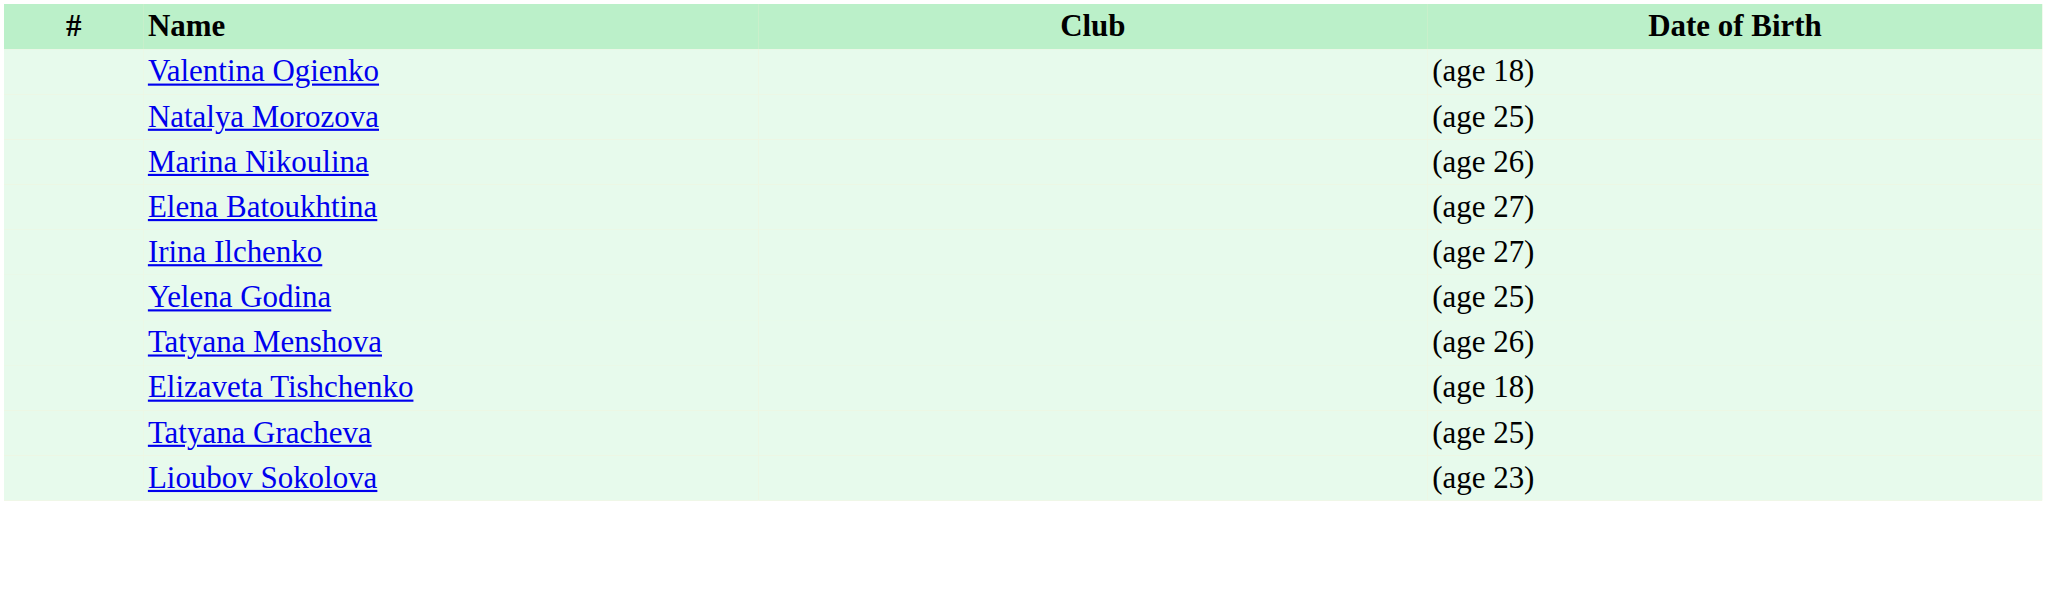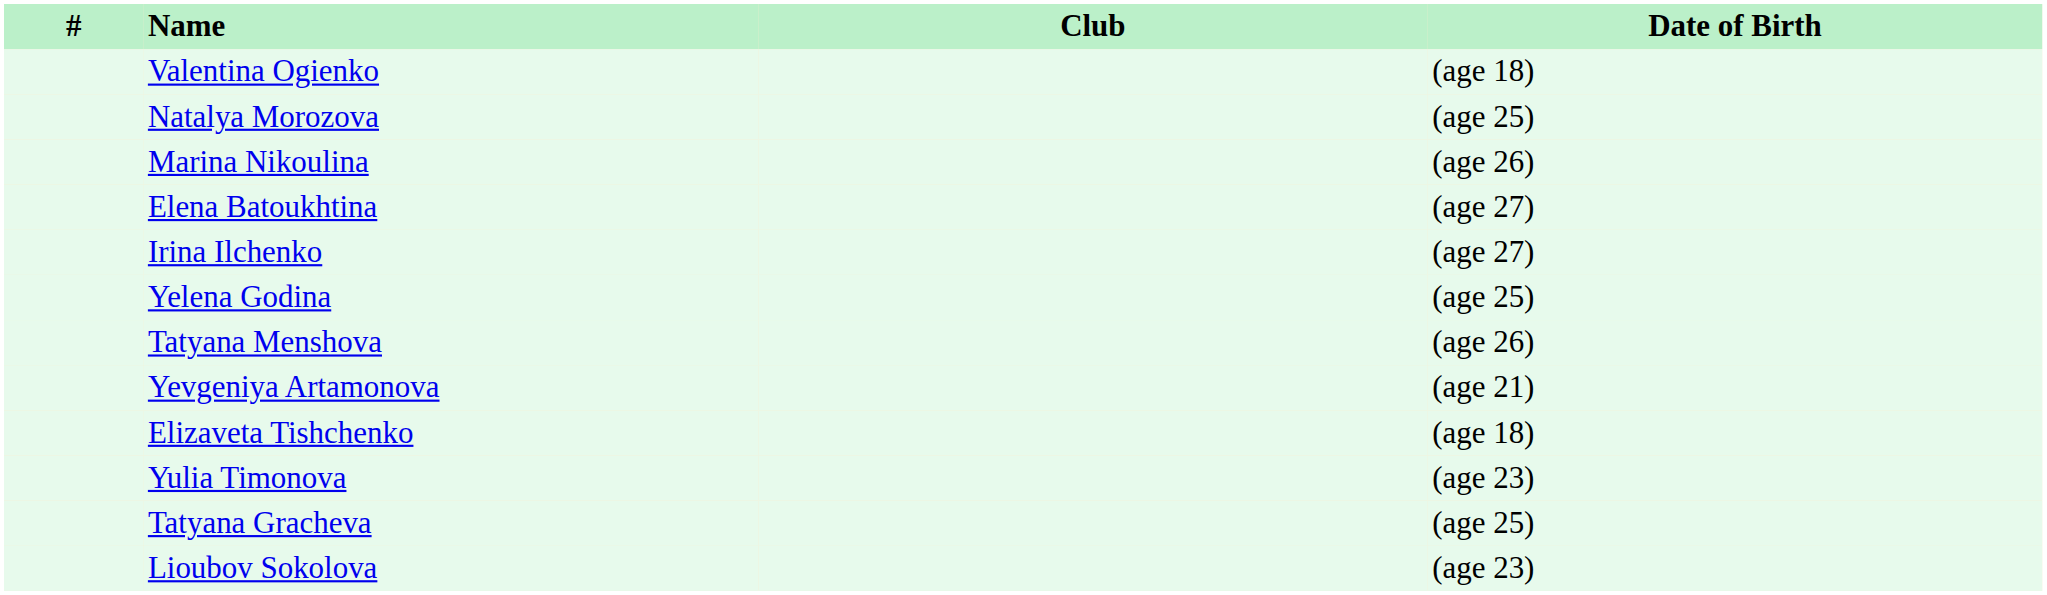 <table border=0 cellpadding=2 cellspacing=0  |- bgcolor=#FFECCE style="text-align:center; font-size:90%;" width=75%>
 <tr bgcolor=#BBF0C9>
 <th width=5%>#</th>
 <th width=22% align=left>Name</th>
 <th width=24%>Club</th>
 <th width=22%>Date of Birth</th>
 </tr>
 <tr bgcolor=#E7FAEC>
 <td></td>
 <td align=left><a href='#'>Valentina Ogienko</a></td>
 <td align=left></td>
 <td align=left> (age 18)</td>
 </tr>
 <tr bgcolor=#E7FAEC>
 <td></td>
 <td align=left><a href='#'>Natalya Morozova</a></td>
 <td align=left></td>
 <td align=left> (age 25)</td>
 </tr>
 <tr bgcolor=#E7FAEC>
 <td></td>
 <td align=left><a href='#'>Marina Nikoulina</a></td>
 <td align=left></td>
 <td align=left> (age 26)</td>
 </tr>
 <tr bgcolor=#E7FAEC>
 <td></td>
 <td align=left><a href='#'>Elena Batoukhtina</a></td>
 <td align=left></td>
 <td align=left> (age 27)</td>
 </tr>
 <tr bgcolor=#E7FAEC>
 <td></td>
 <td align=left><a href='#'>Irina Ilchenko</a></td>
 <td align=left></td>
 <td align=left> (age 27)</td>
 </tr>
 <tr bgcolor=#E7FAEC>
 <td></td>
 <td align=left><a href='#'>Yelena Godina</a></td>
 <td align=left></td>
 <td align=left> (age 25)</td>
 </tr>
 <tr bgcolor=#E7FAEC>
 <td></td>
 <td align=left><a href='#'>Tatyana Menshova</a></td>
 <td align=left></td>
 <td align=left> (age 26)</td>
 </tr>
 <tr bgcolor=#E7FAEC>
 <td></td>
+<td align=left><a href='#'>Yevgeniya Artamonova</a></td>
+<td align=left></td>
+<td align=left> (age 21)</td>
+</tr>
+<tr bgcolor=#E7FAEC>
+<td></td>
 <td align=left><a href='#'>Elizaveta Tishchenko</a></td>
 <td align=left></td>
 <td align=left> (age 18)</td>
+</tr>
+<tr bgcolor=#E7FAEC>
+<td></td>
+<td align=left><a href='#'>Yulia Timonova</a></td>
+<td align=left></td>
+<td align=left> (age 23)</td>
 </tr>
 <tr bgcolor=#E7FAEC>
 <td></td>
 <td align=left><a href='#'>Tatyana Gracheva</a></td>
 <td align=left></td>
 <td align=left> (age 25)</td>
 </tr>
 <tr bgcolor=#E7FAEC>
 <td></td>
 <td align=left><a href='#'>Lioubov Sokolova</a></td>
 <td align=left></td>
 <td align=left> (age 23)</td>
 </tr>
 </table>
